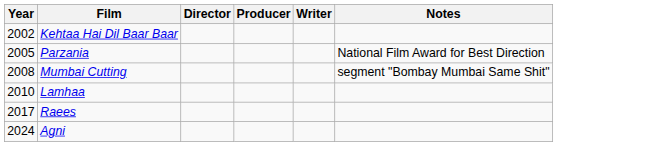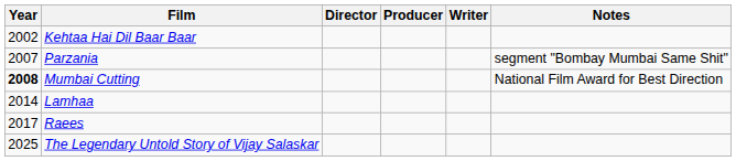 <table class="wikitable sortable">
 <tr>
 <th>Year</th>
 <th>Film</th>
 <th>Director</th>
 <th>Producer</th>
 <th>Writer</th>
 <th class=unsortable>Notes</th>
 </tr>
 <tr>
 <td>2002</td>
 <td><em><a href='#'>Kehtaa Hai Dil Baar Baar</a></em></td>
 <td></td>
 <td></td>
 <td></td>
 <td></td>
 </tr>
 <tr>
-<td>2005</td>
+<td>2007</td>
 <td><em><a href='#'>Parzania</a></em></td>
+<td></td>
+<td></td>
+<td></td>
+<td>segment "Bombay Mumbai Same Shit"</td>
+</tr>
+<tr>
+<td><strong>2008</strong></td>
+<td><em><a href='#'>Mumbai Cutting</a></em></td>
 <td></td>
 <td></td>
 <td></td>
 <td>National Film Award for Best Direction</td>
 </tr>
 <tr>
-<td>2008</td>
-<td><em><a href='#'>Mumbai Cutting</a></em></td>
-<td></td>
-<td></td>
-<td></td>
-<td>segment "Bombay Mumbai Same Shit"</td>
-</tr>
-<tr>
-<td>2010</td>
+<td>2014</td>
 <td><em><a href='#'>Lamhaa</a></em></td>
 <td></td>
 <td></td>
 <td></td>
 <td></td>
 </tr>
 <tr>
 <td>2017</td>
 <td><em><a href='#'>Raees</a></em></td>
 <td></td>
 <td></td>
 <td></td>
 <td></td>
 </tr>
 <tr>
-<td>2024</td>
-<td><a href='#'><em>Agni</em></a></td>
+<td>2025</td>
+<td><em><a href='#'>The Legendary Untold Story of Vijay Salaskar</a></em></td>
 <td></td>
 <td></td>
 <td></td>
 <td></td>
 </tr>
 </table>
